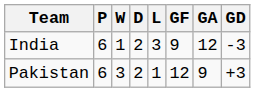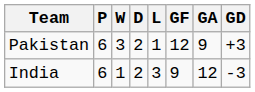 <table class="wikitable">
 <tr>
 <th>Team</th>
 <th>P</th>
 <th>W</th>
 <th>D</th>
 <th>L</th>
 <th>GF</th>
 <th>GA</th>
 <th>GD</th>
 </tr>
 <tr>
+<td> Pakistan</td>
+<td>6</td>
+<td>3</td>
+<td>2</td>
+<td>1</td>
+<td>12</td>
+<td>9</td>
+<td>+3</td>
+</tr>
+<tr>
 <td> India</td>
 <td>6</td>
 <td>1</td>
 <td>2</td>
 <td>3</td>
 <td>9</td>
 <td>12</td>
 <td>-3</td>
 </tr>
-<tr>
-<td> Pakistan</td>
-<td>6</td>
-<td>3</td>
-<td>2</td>
-<td>1</td>
-<td>12</td>
-<td>9</td>
-<td>+3</td>
-</tr>
 </table>
